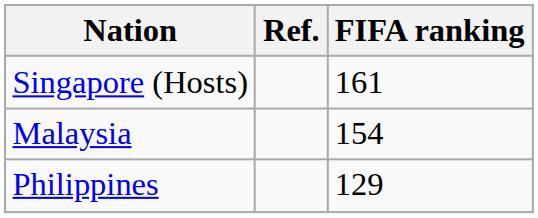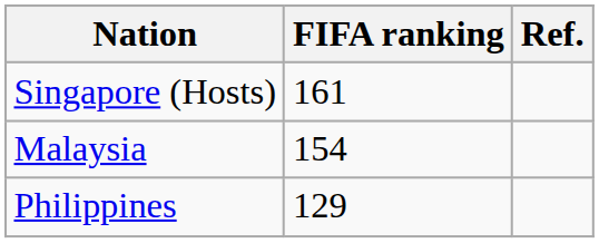 <table class="wikitable sortable">
 <tr>
 <th>Nation</th>
+<th>FIFA ranking</th>
 <th>Ref.</th>
-<th>FIFA ranking</th>
 </tr>
 <tr>
 <td style="white-space: nowrap;"> <a href='#'>Singapore</a> (Hosts)</td>
+<td style>161</td>
 <td></td>
-<td style>161</td>
 </tr>
 <tr>
 <td style="white-space: nowrap;"> <a href='#'>Malaysia</a></td>
+<td style>154</td>
 <td></td>
-<td style>154</td>
 </tr>
 <tr>
 <td style="white-space: nowrap;"> <a href='#'>Philippines</a></td>
+<td style>129</td>
 <td></td>
-<td style>129</td>
 </tr>
 </table>
